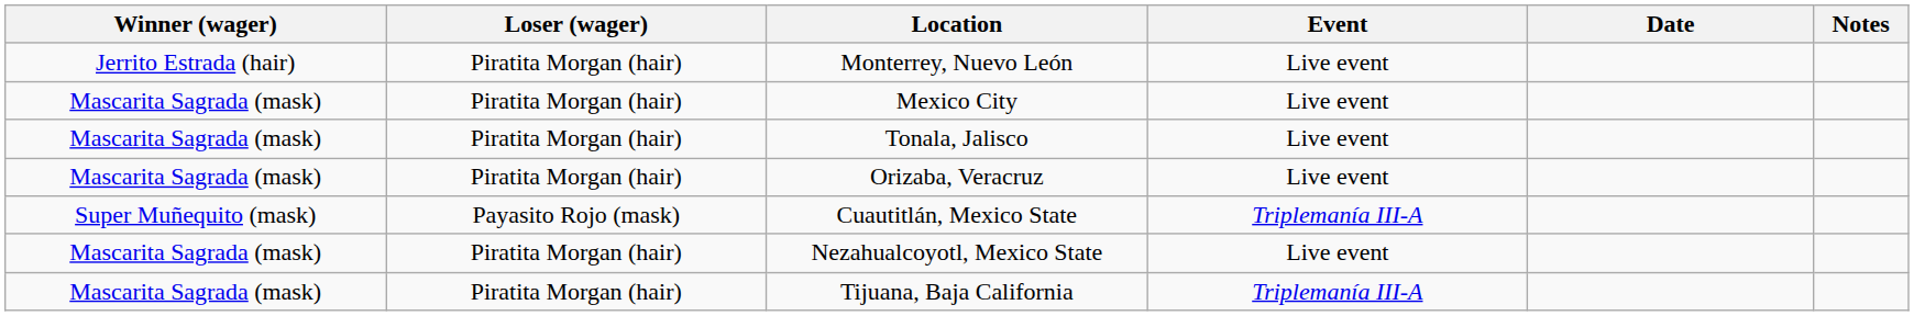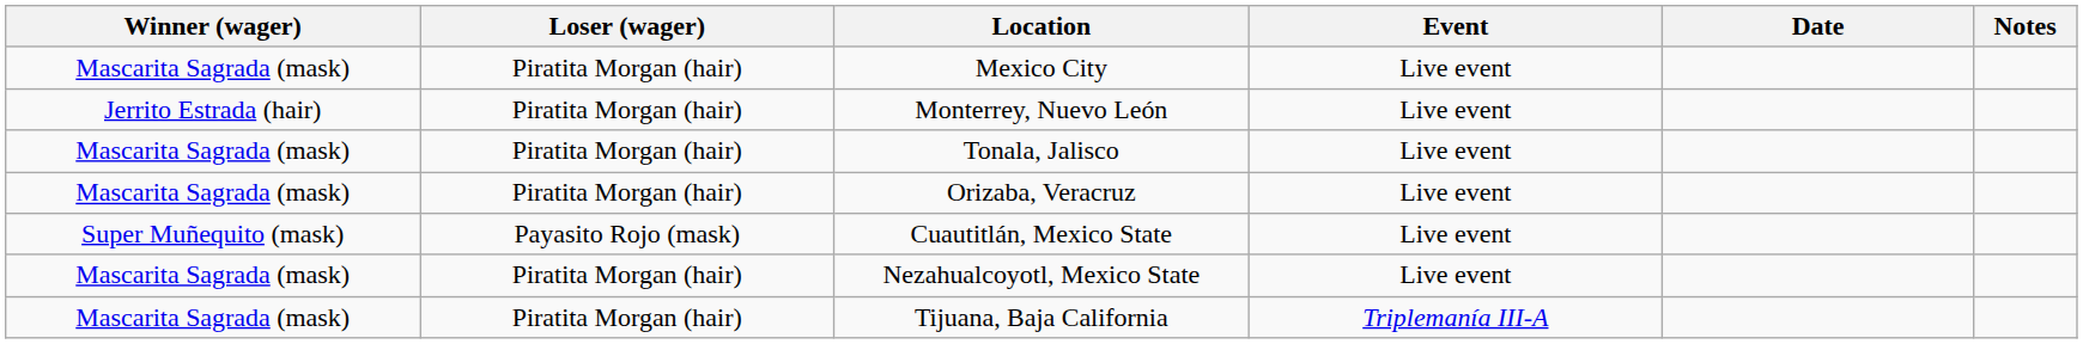 <table class="wikitable sortable" width=100%  style="text-align: center">
 <tr>
 <th width=20% scope="col">Winner (wager)</th>
 <th width=20% scope="col">Loser (wager)</th>
 <th width=20% scope="col">Location</th>
 <th width=20% scope="col">Event</th>
 <th width=15% scope="col">Date</th>
 <th class="unsortable" width=5% scope="col">Notes</th>
 </tr>
 <tr>
-<td><a href='#'>Jerrito Estrada</a> (hair)</td>
+<td><a href='#'>Mascarita Sagrada</a> (mask)</td>
 <td>Piratita Morgan (hair)</td>
-<td>Monterrey, Nuevo León</td>
+<td>Mexico City</td>
 <td>Live event</td>
 <td></td>
 <td></td>
 </tr>
 <tr>
-<td><a href='#'>Mascarita Sagrada</a> (mask)</td>
+<td><a href='#'>Jerrito Estrada</a> (hair)</td>
 <td>Piratita Morgan (hair)</td>
-<td>Mexico City</td>
+<td>Monterrey, Nuevo León</td>
 <td>Live event</td>
 <td></td>
 <td></td>
 </tr>
 <tr>
 <td><a href='#'>Mascarita Sagrada</a> (mask)</td>
 <td>Piratita Morgan (hair)</td>
 <td>Tonala, Jalisco</td>
 <td>Live event</td>
 <td></td>
 <td></td>
 </tr>
 <tr>
 <td><a href='#'>Mascarita Sagrada</a> (mask)</td>
 <td>Piratita Morgan (hair)</td>
 <td>Orizaba, Veracruz</td>
 <td>Live event</td>
 <td></td>
 <td></td>
 </tr>
 <tr>
 <td><a href='#'>Super Muñequito</a> (mask)</td>
 <td>Payasito Rojo (mask)</td>
 <td>Cuautitlán, Mexico State</td>
-<td><em><a href='#'>Triplemanía III-A</a></em></td>
+<td>Live event</td>
 <td></td>
 <td></td>
 </tr>
 <tr>
 <td><a href='#'>Mascarita Sagrada</a> (mask)</td>
 <td>Piratita Morgan (hair)</td>
 <td>Nezahualcoyotl, Mexico State</td>
 <td>Live event</td>
 <td></td>
 <td></td>
 </tr>
 <tr>
 <td><a href='#'>Mascarita Sagrada</a> (mask)</td>
 <td>Piratita Morgan (hair)</td>
 <td>Tijuana, Baja California</td>
 <td><em><a href='#'>Triplemanía III-A</a></em></td>
 <td></td>
 <td></td>
 </tr>
 </table>
